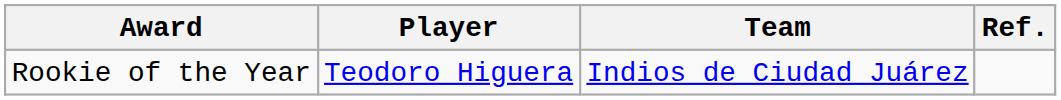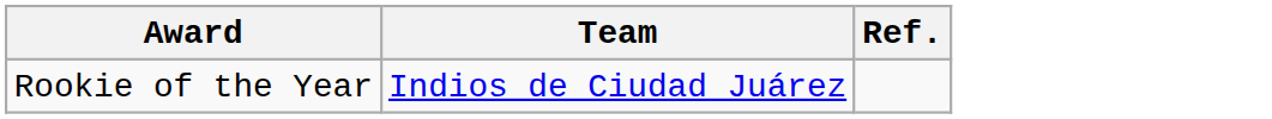 <table class="wikitable">
 <tr>
 <th>Award</th>
-<th>Player</th>
 <th>Team</th>
 <th>Ref.</th>
 </tr>
 <tr>
 <td scope="row">Rookie of the Year</td>
-<td> <a href='#'>Teodoro Higuera</a></td>
 <td><a href='#'>Indios de Ciudad Juárez</a></td>
 <td align=center></td>
 </tr>
 </table>
